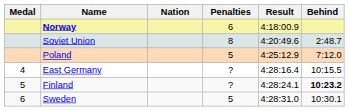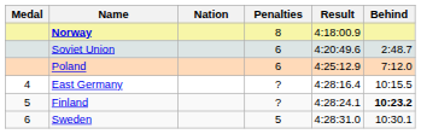 <table class=wikitable style="border:1px solid #AAAAAA;font-size:90%">
 <tr bgcolor="#E4E4E4">
 <th style="border-bottom:1px solid #AAAAAA" width=50>Medal</th>
 <th style="border-bottom:1px solid #AAAAAA" width=160>Name</th>
 <th style="border-bottom:1px solid #AAAAAA" width=80>Nation</th>
 <th style="border-bottom:1px solid #AAAAAA" width=80>Penalties</th>
 <th style="border-bottom:1px solid #AAAAAA" width=60>Result</th>
 <th style="border-bottom:1px solid #AAAAAA" width=60>Behind</th>
 </tr>
 <tr bgcolor="#F7F6A8">
 <td align="center"></td>
 <td><strong><a href='#'>Norway</a></strong></td>
 <td align="center"></td>
-<td align="center">6</td>
+<td align="center">8</td>
 <td align="right">4:18:00.9</td>
 <td align="right"></td>
 </tr>
 <tr bgcolor="#DCE5E5">
 <td align="center"></td>
 <td><a href='#'>Soviet Union</a></td>
 <td align="center"></td>
-<td align="center">8</td>
+<td align="center">6</td>
 <td align="right">4:20:49.6</td>
 <td align="right">2:48.7</td>
 </tr>
 <tr bgcolor="#FFDAB9">
 <td align="center"></td>
 <td><a href='#'>Poland</a></td>
 <td align="center"></td>
-<td align="center">5</td>
+<td align="center">6</td>
 <td align="right">4:25:12.9</td>
 <td align="right">7:12.0</td>
 </tr>
 <tr bgcolor="#FFFFFF">
 <td align="center">4</td>
 <td><a href='#'>East Germany</a></td>
 <td align="center"></td>
 <td align="center">?</td>
 <td align="right">4:28:16.4</td>
 <td align="right">10:15.5</td>
 </tr>
 <tr>
 <td align="center">5</td>
 <td><a href='#'>Finland</a></td>
 <td align="center"></td>
 <td align="center">?</td>
 <td align="right">4:28:24.1</td>
 <td align="right"><strong>10:23.2</strong></td>
 </tr>
 <tr>
 <td align="center">6</td>
 <td><a href='#'>Sweden</a></td>
 <td align="center"></td>
 <td align="center">5</td>
 <td align="right">4:28:31.0</td>
 <td align="right">10:30.1</td>
 </tr>
 </table>
